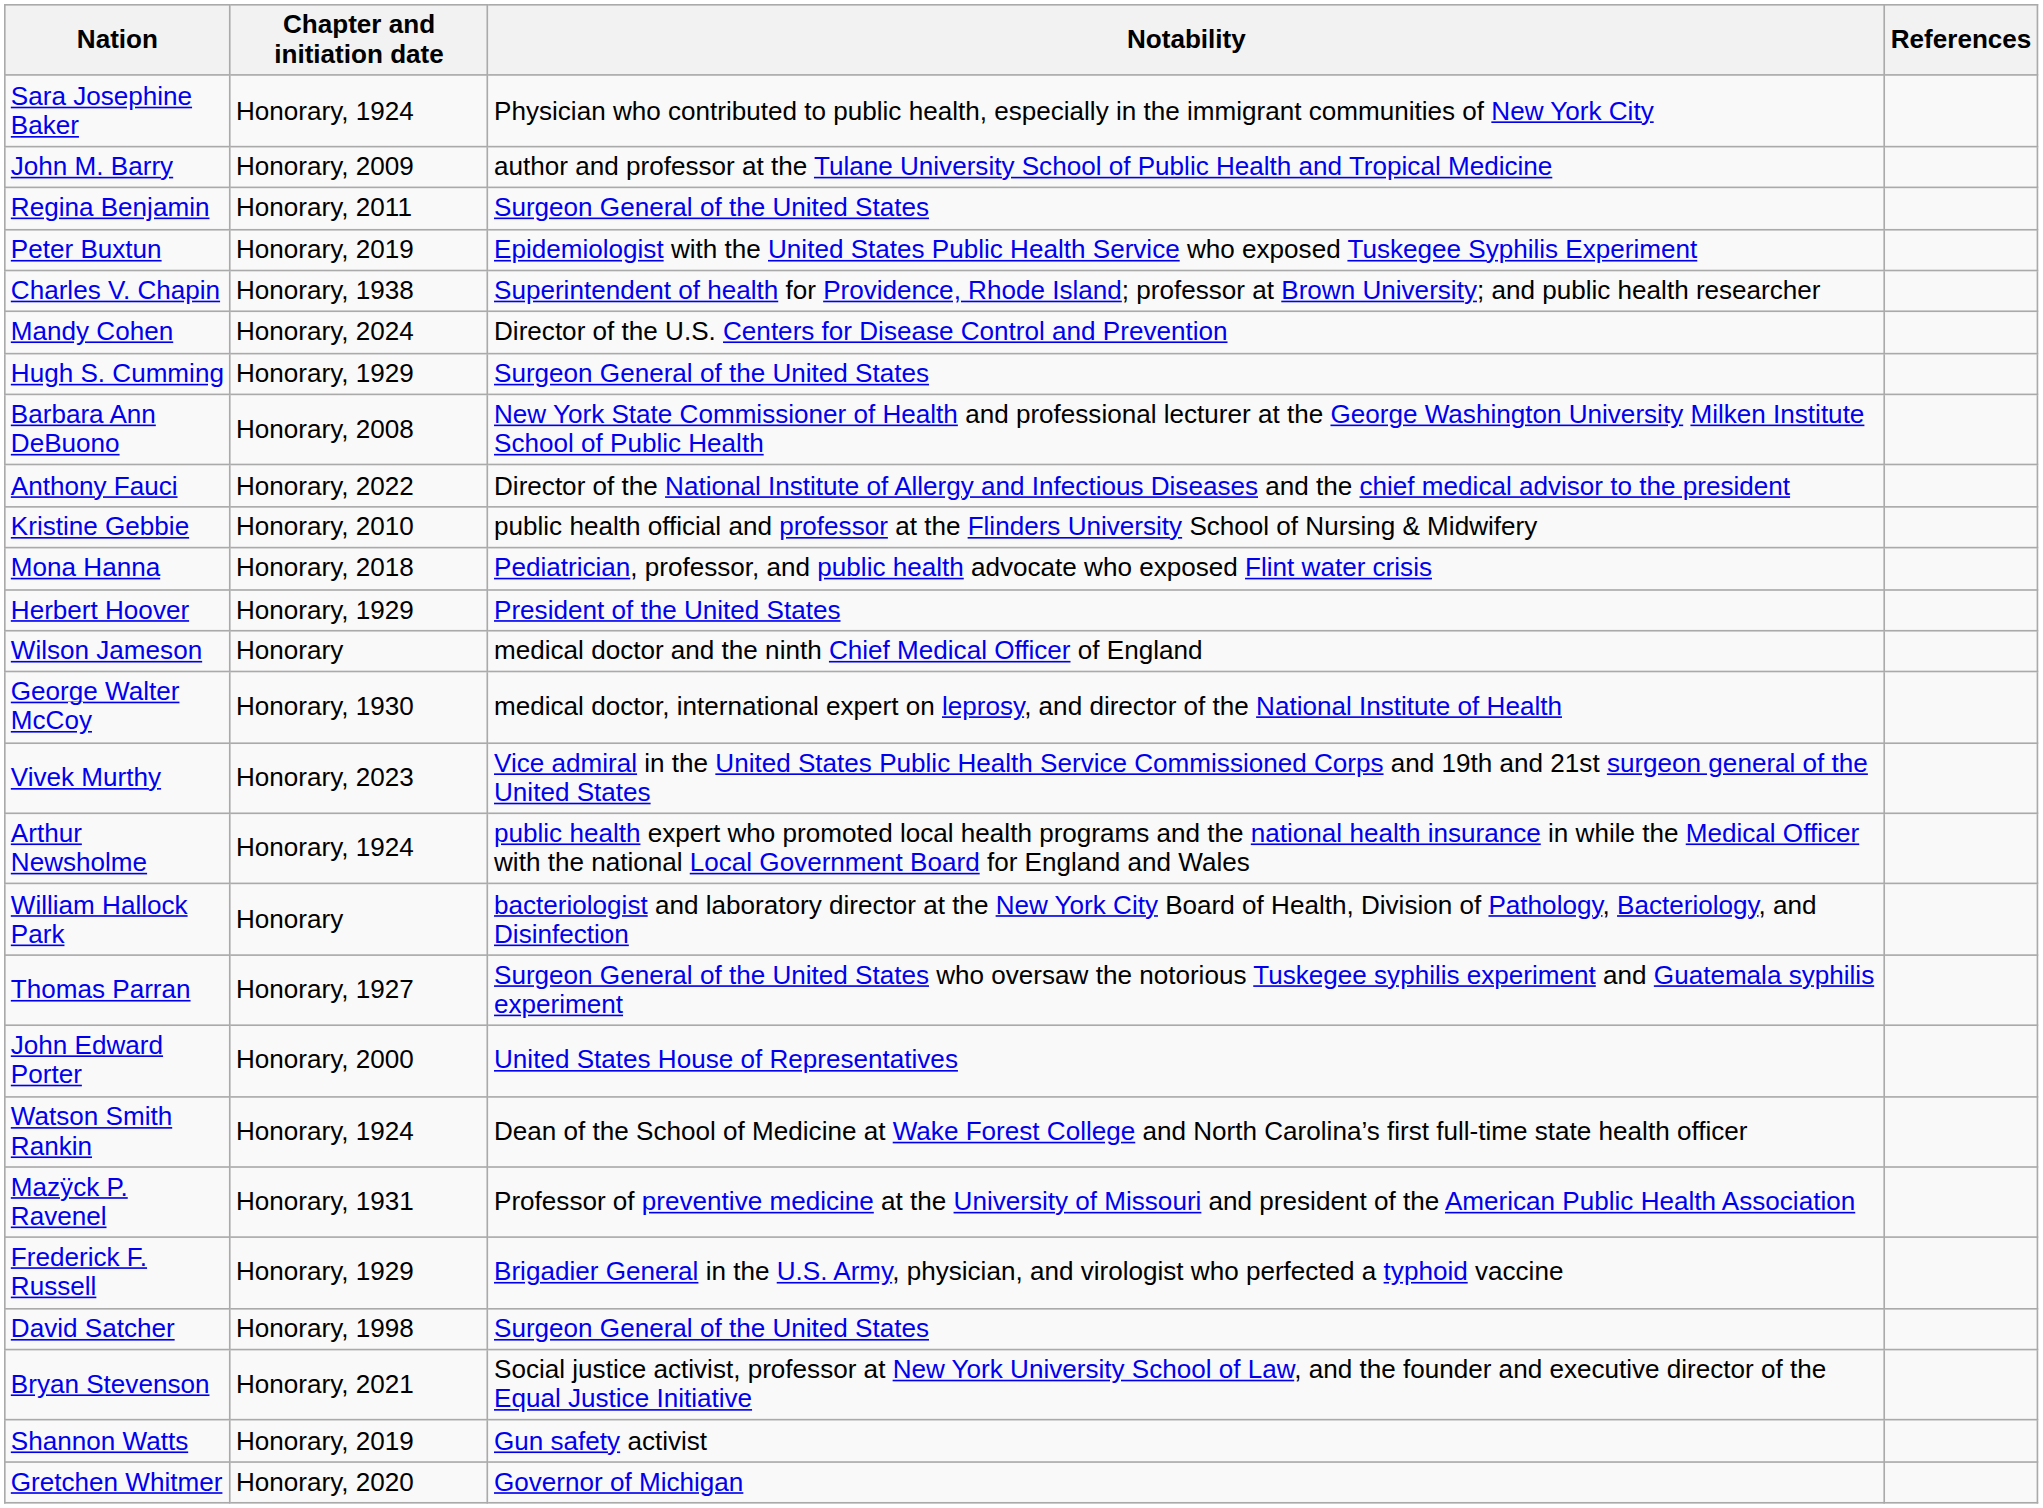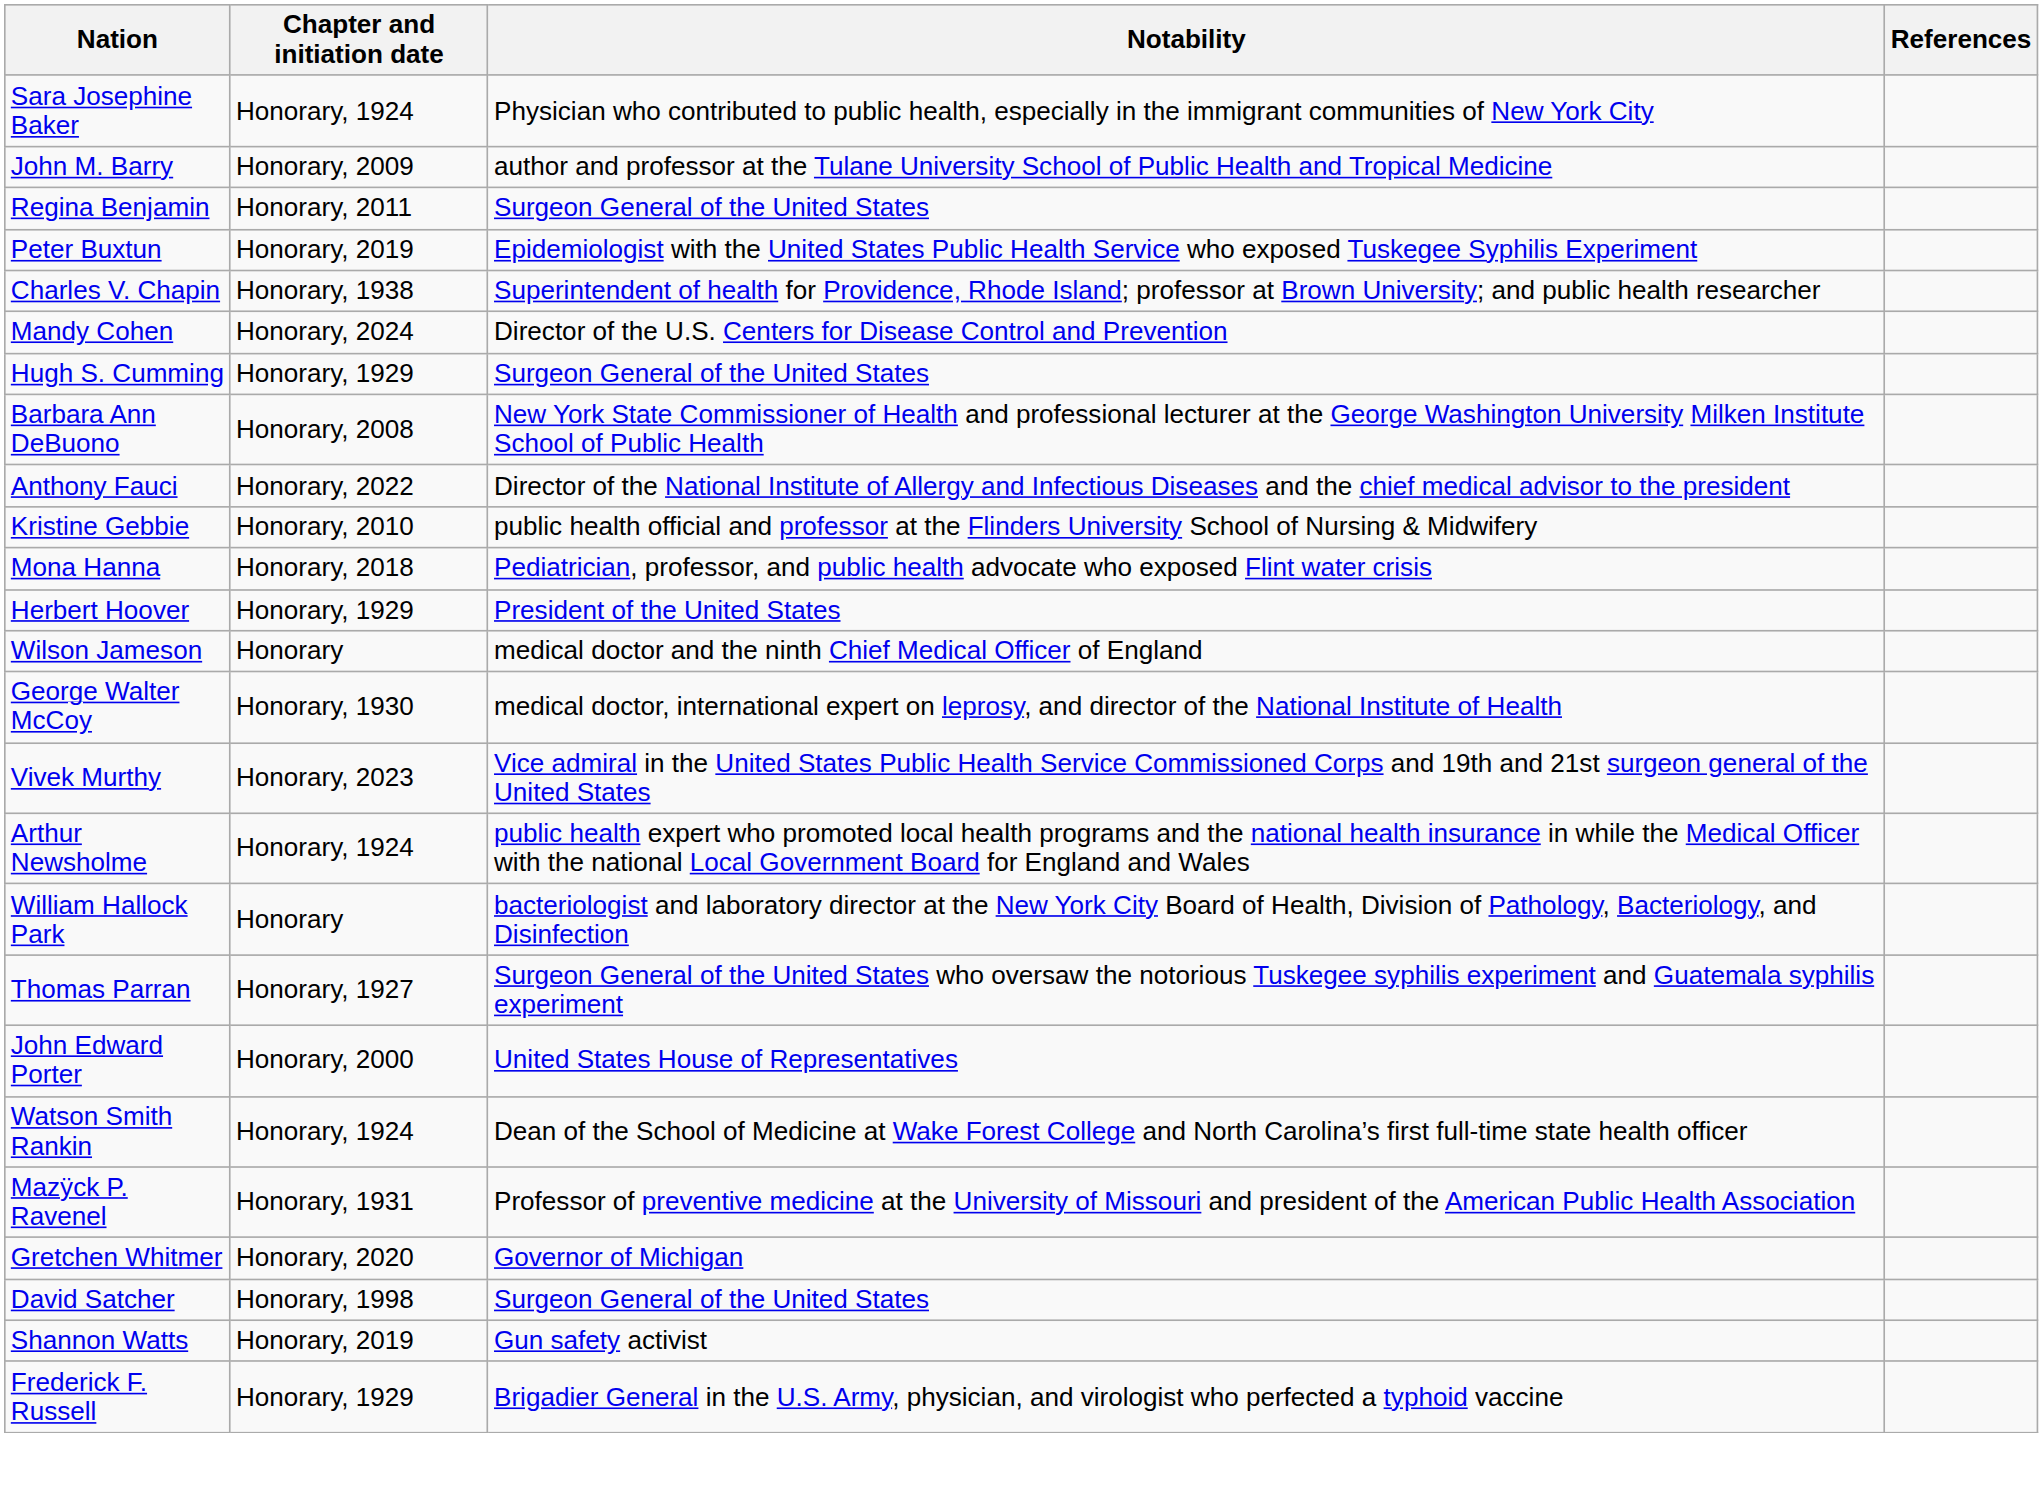 <table class="wikitable sortable">
 <tr>
 <th>Nation</th>
 <th>Chapter and initiation date</th>
 <th>Notability</th>
 <th>References</th>
 </tr>
 <tr>
 <td><a href='#'>Sara Josephine Baker</a></td>
 <td>Honorary, 1924</td>
 <td>Physician who contributed to public health, especially in the immigrant communities of <a href='#'>New York City</a></td>
 <td></td>
 </tr>
 <tr>
 <td><a href='#'>John M. Barry</a></td>
 <td>Honorary, 2009</td>
 <td>author and professor at the <a href='#'>Tulane University School of Public Health and Tropical Medicine</a></td>
 <td></td>
 </tr>
 <tr>
 <td><a href='#'>Regina Benjamin</a></td>
 <td>Honorary, 2011</td>
 <td><a href='#'>Surgeon General of the United States</a></td>
 <td></td>
 </tr>
 <tr>
 <td><a href='#'>Peter Buxtun</a></td>
 <td>Honorary, 2019</td>
 <td><a href='#'>Epidemiologist</a> with the <a href='#'>United States Public Health Service</a> who exposed <a href='#'>Tuskegee Syphilis Experiment</a></td>
 <td></td>
 </tr>
 <tr>
 <td><a href='#'>Charles V. Chapin</a></td>
 <td>Honorary, 1938</td>
 <td><a href='#'>Superintendent of health</a> for <a href='#'>Providence, Rhode Island</a>; professor at <a href='#'>Brown University</a>; and public health researcher</td>
 <td></td>
 </tr>
 <tr>
 <td><a href='#'>Mandy Cohen</a></td>
 <td>Honorary, 2024</td>
 <td>Director of the U.S. <a href='#'>Centers for Disease Control and Prevention</a></td>
 <td></td>
 </tr>
 <tr>
 <td><a href='#'>Hugh S. Cumming</a></td>
 <td>Honorary, 1929</td>
 <td><a href='#'>Surgeon General of the United States</a></td>
 <td></td>
 </tr>
 <tr>
 <td><a href='#'>Barbara Ann DeBuono</a></td>
 <td>Honorary, 2008</td>
 <td><a href='#'>New York State Commissioner of Health</a> and professional lecturer at the <a href='#'>George Washington University</a> <a href='#'>Milken Institute School of Public Health</a></td>
 <td></td>
 </tr>
 <tr>
 <td><a href='#'>Anthony Fauci</a></td>
 <td>Honorary, 2022</td>
 <td>Director of the <a href='#'>National Institute of Allergy and Infectious Diseases</a> and the <a href='#'>chief medical advisor to the president</a></td>
 <td></td>
 </tr>
 <tr>
 <td><a href='#'>Kristine Gebbie</a></td>
 <td>Honorary, 2010</td>
 <td>public health official and <a href='#'>professor</a> at the <a href='#'>Flinders University</a> School of Nursing & Midwifery</td>
 <td></td>
 </tr>
 <tr>
 <td><a href='#'>Mona Hanna</a></td>
 <td>Honorary, 2018</td>
 <td><a href='#'>Pediatrician</a>, professor, and <a href='#'>public health</a> advocate who exposed <a href='#'>Flint water crisis</a></td>
 <td></td>
 </tr>
 <tr>
 <td><a href='#'>Herbert Hoover</a></td>
 <td>Honorary, 1929</td>
 <td><a href='#'>President of the United States</a></td>
 <td></td>
 </tr>
 <tr>
 <td><a href='#'>Wilson Jameson</a></td>
 <td>Honorary</td>
 <td>medical doctor and the ninth <a href='#'>Chief Medical Officer</a> of England</td>
 <td></td>
 </tr>
 <tr>
 <td><a href='#'>George Walter McCoy</a></td>
 <td>Honorary, 1930</td>
 <td>medical doctor, international expert on <a href='#'>leprosy</a>, and director of the <a href='#'>National Institute of Health</a></td>
 <td></td>
 </tr>
 <tr>
 <td><a href='#'>Vivek Murthy</a></td>
 <td>Honorary, 2023</td>
 <td><a href='#'>Vice admiral</a> in the <a href='#'>United States Public Health Service Commissioned Corps</a> and 19th and 21st <a href='#'>surgeon general of the United States</a></td>
 <td></td>
 </tr>
 <tr>
 <td><a href='#'>Arthur Newsholme</a></td>
 <td>Honorary, 1924</td>
 <td><a href='#'>public health</a> expert who promoted local health programs and the <a href='#'>national health insurance</a> in while the <a href='#'>Medical Officer</a> with the national <a href='#'>Local Government Board</a> for England and Wales</td>
 <td></td>
 </tr>
 <tr>
 <td><a href='#'>William Hallock Park</a></td>
 <td>Honorary</td>
 <td><a href='#'>bacteriologist</a> and laboratory director at the <a href='#'>New York City</a> Board of Health, Division of <a href='#'>Pathology</a>, <a href='#'>Bacteriology</a>, and <a href='#'>Disinfection</a></td>
 <td></td>
 </tr>
 <tr>
 <td><a href='#'>Thomas Parran</a></td>
 <td>Honorary, 1927</td>
 <td><a href='#'>Surgeon General of the United States</a> who oversaw the notorious <a href='#'>Tuskegee syphilis experiment</a> and <a href='#'>Guatemala syphilis experiment</a></td>
 <td></td>
 </tr>
 <tr>
 <td><a href='#'>John Edward Porter</a></td>
 <td>Honorary, 2000</td>
 <td><a href='#'>United States House of Representatives</a></td>
 <td></td>
 </tr>
 <tr>
 <td><a href='#'>Watson Smith Rankin</a></td>
 <td>Honorary, 1924</td>
 <td>Dean of the School of Medicine at <a href='#'>Wake Forest College</a> and North Carolina’s first full-time state health officer</td>
 <td></td>
 </tr>
 <tr>
 <td><a href='#'>Mazÿck P. Ravenel</a></td>
 <td>Honorary, 1931</td>
 <td>Professor of <a href='#'>preventive medicine</a> at the <a href='#'>University of Missouri</a> and president of the <a href='#'>American Public Health Association</a></td>
 <td></td>
 </tr>
 <tr>
-<td><a href='#'>Frederick F. Russell</a></td>
-<td>Honorary, 1929</td>
-<td><a href='#'>Brigadier General</a> in the <a href='#'>U.S. Army</a>, physician, and virologist who perfected a <a href='#'>typhoid</a> vaccine</td>
+<td><a href='#'>Gretchen Whitmer</a></td>
+<td>Honorary, 2020</td>
+<td><a href='#'>Governor of Michigan</a></td>
 <td></td>
 </tr>
 <tr>
 <td><a href='#'>David Satcher</a></td>
 <td>Honorary, 1998</td>
 <td><a href='#'>Surgeon General of the United States</a></td>
 <td></td>
 </tr>
 <tr>
-<td><a href='#'>Bryan Stevenson</a></td>
-<td>Honorary, 2021</td>
-<td>Social justice activist,  professor at <a href='#'>New York University School of Law</a>, and the founder and executive director of the <a href='#'>Equal Justice Initiative</a></td>
-<td></td>
-</tr>
-<tr>
 <td><a href='#'>Shannon Watts</a></td>
 <td>Honorary, 2019</td>
 <td><a href='#'>Gun safety</a> activist</td>
 <td></td>
 </tr>
 <tr>
-<td><a href='#'>Gretchen Whitmer</a></td>
-<td>Honorary, 2020</td>
-<td><a href='#'>Governor of Michigan</a></td>
+<td><a href='#'>Frederick F. Russell</a></td>
+<td>Honorary, 1929</td>
+<td><a href='#'>Brigadier General</a> in the <a href='#'>U.S. Army</a>, physician, and virologist who perfected a <a href='#'>typhoid</a> vaccine</td>
 <td></td>
 </tr>
 </table>
